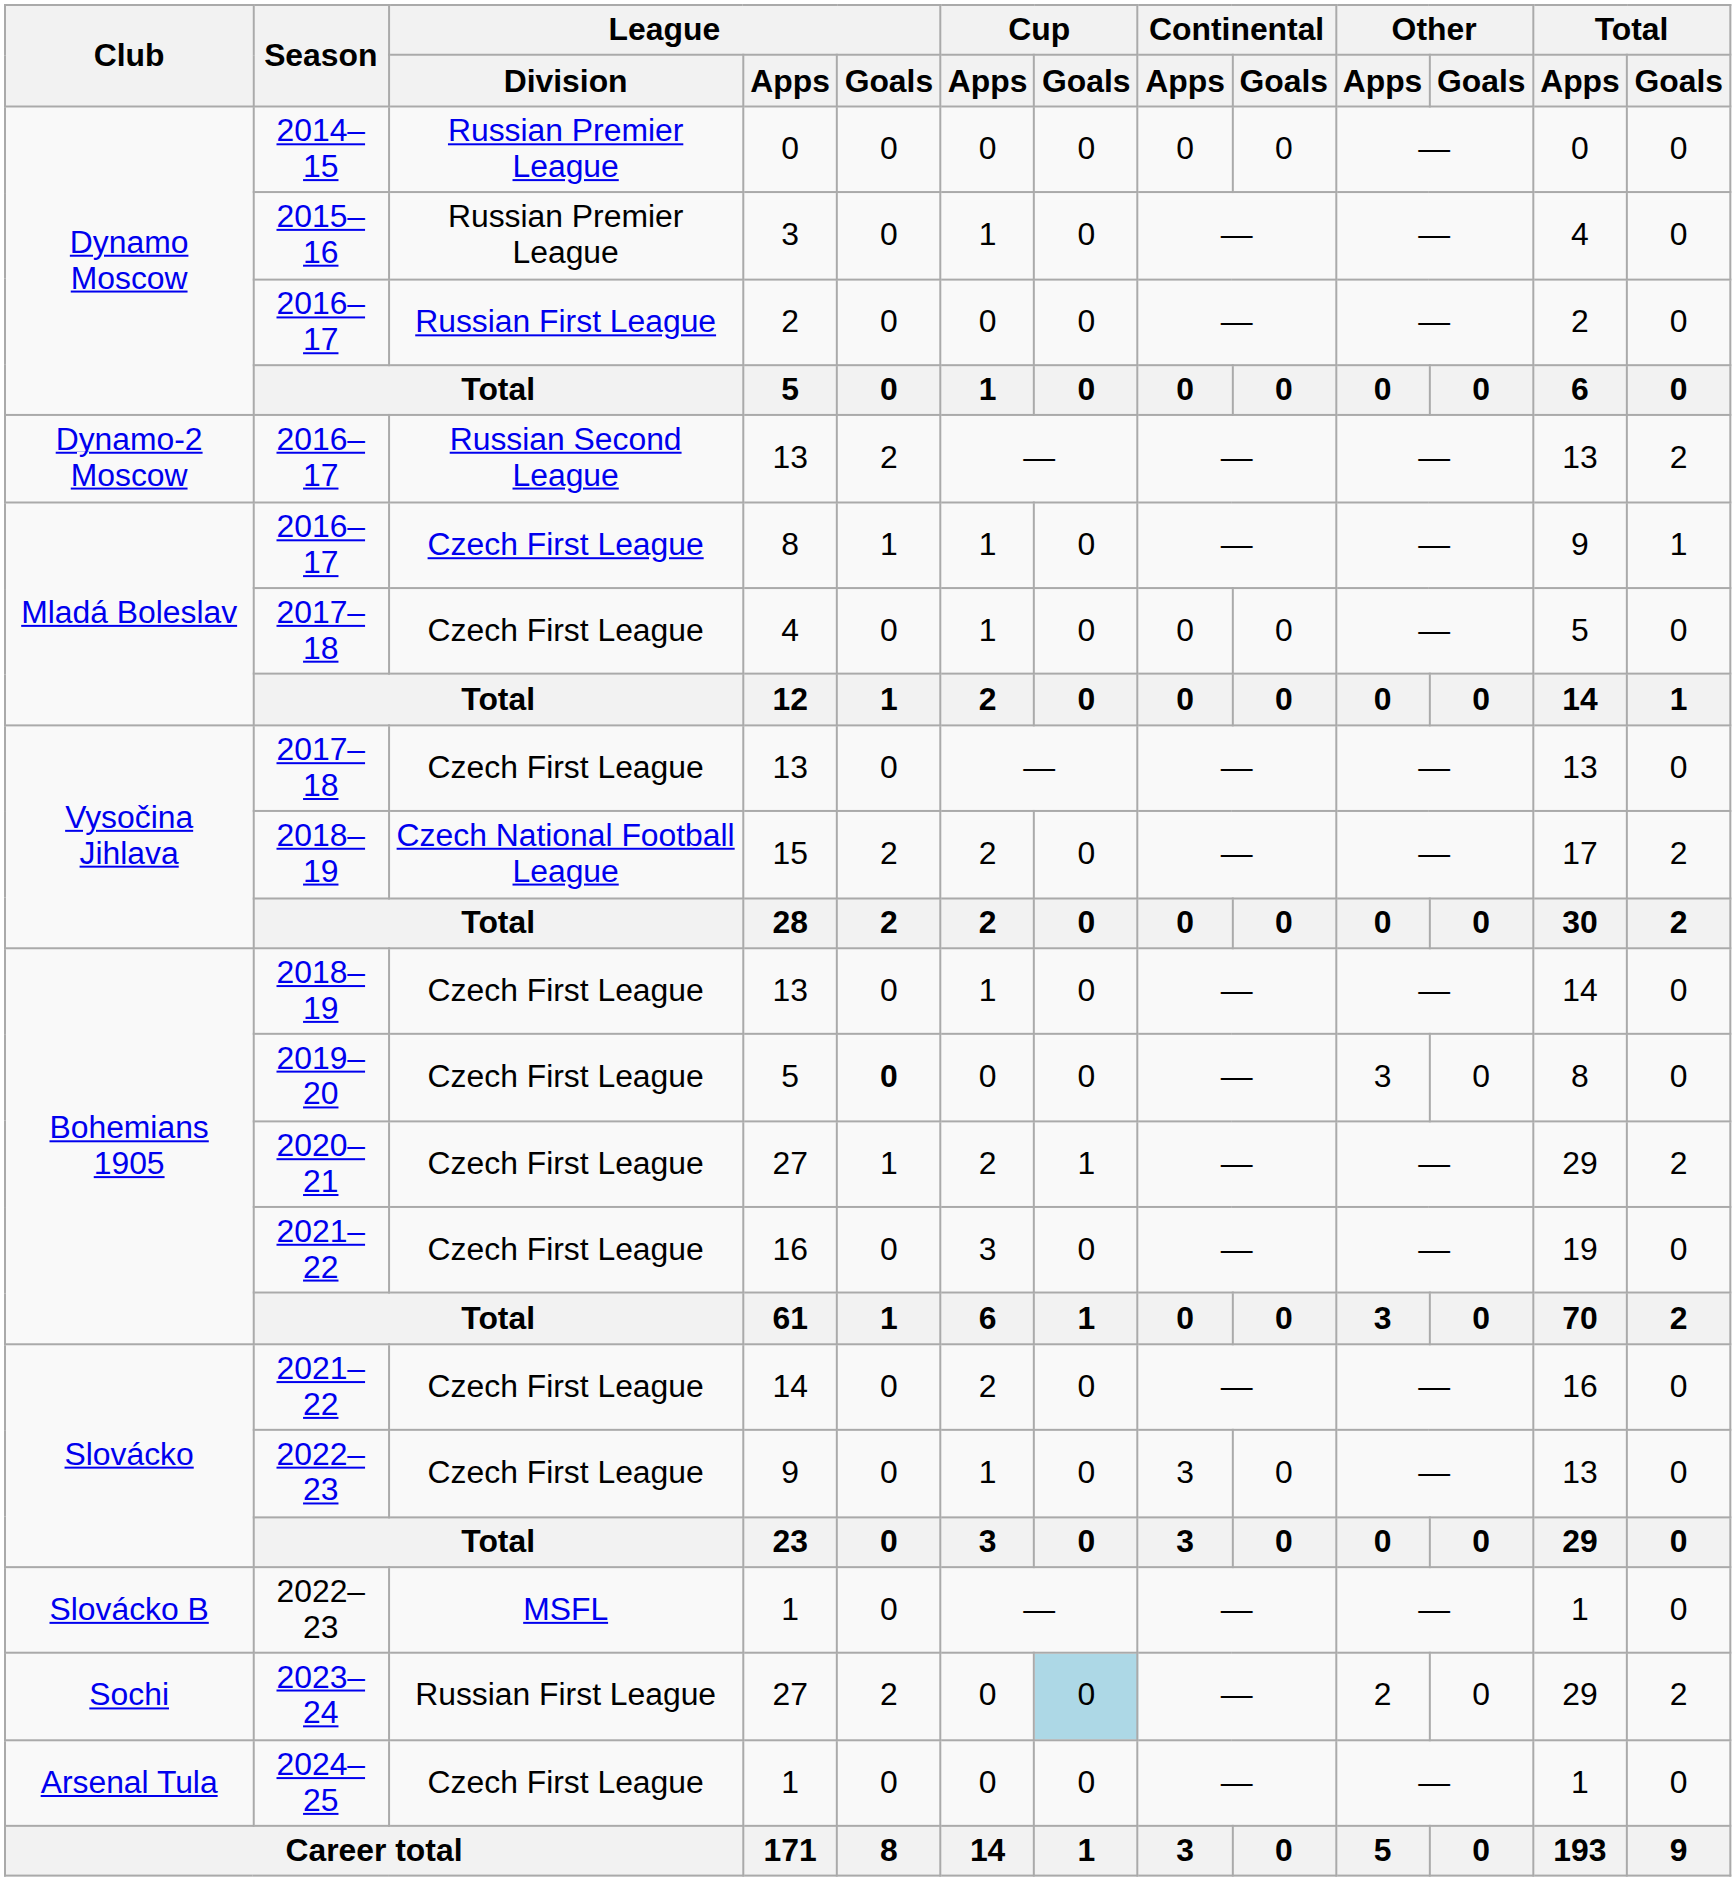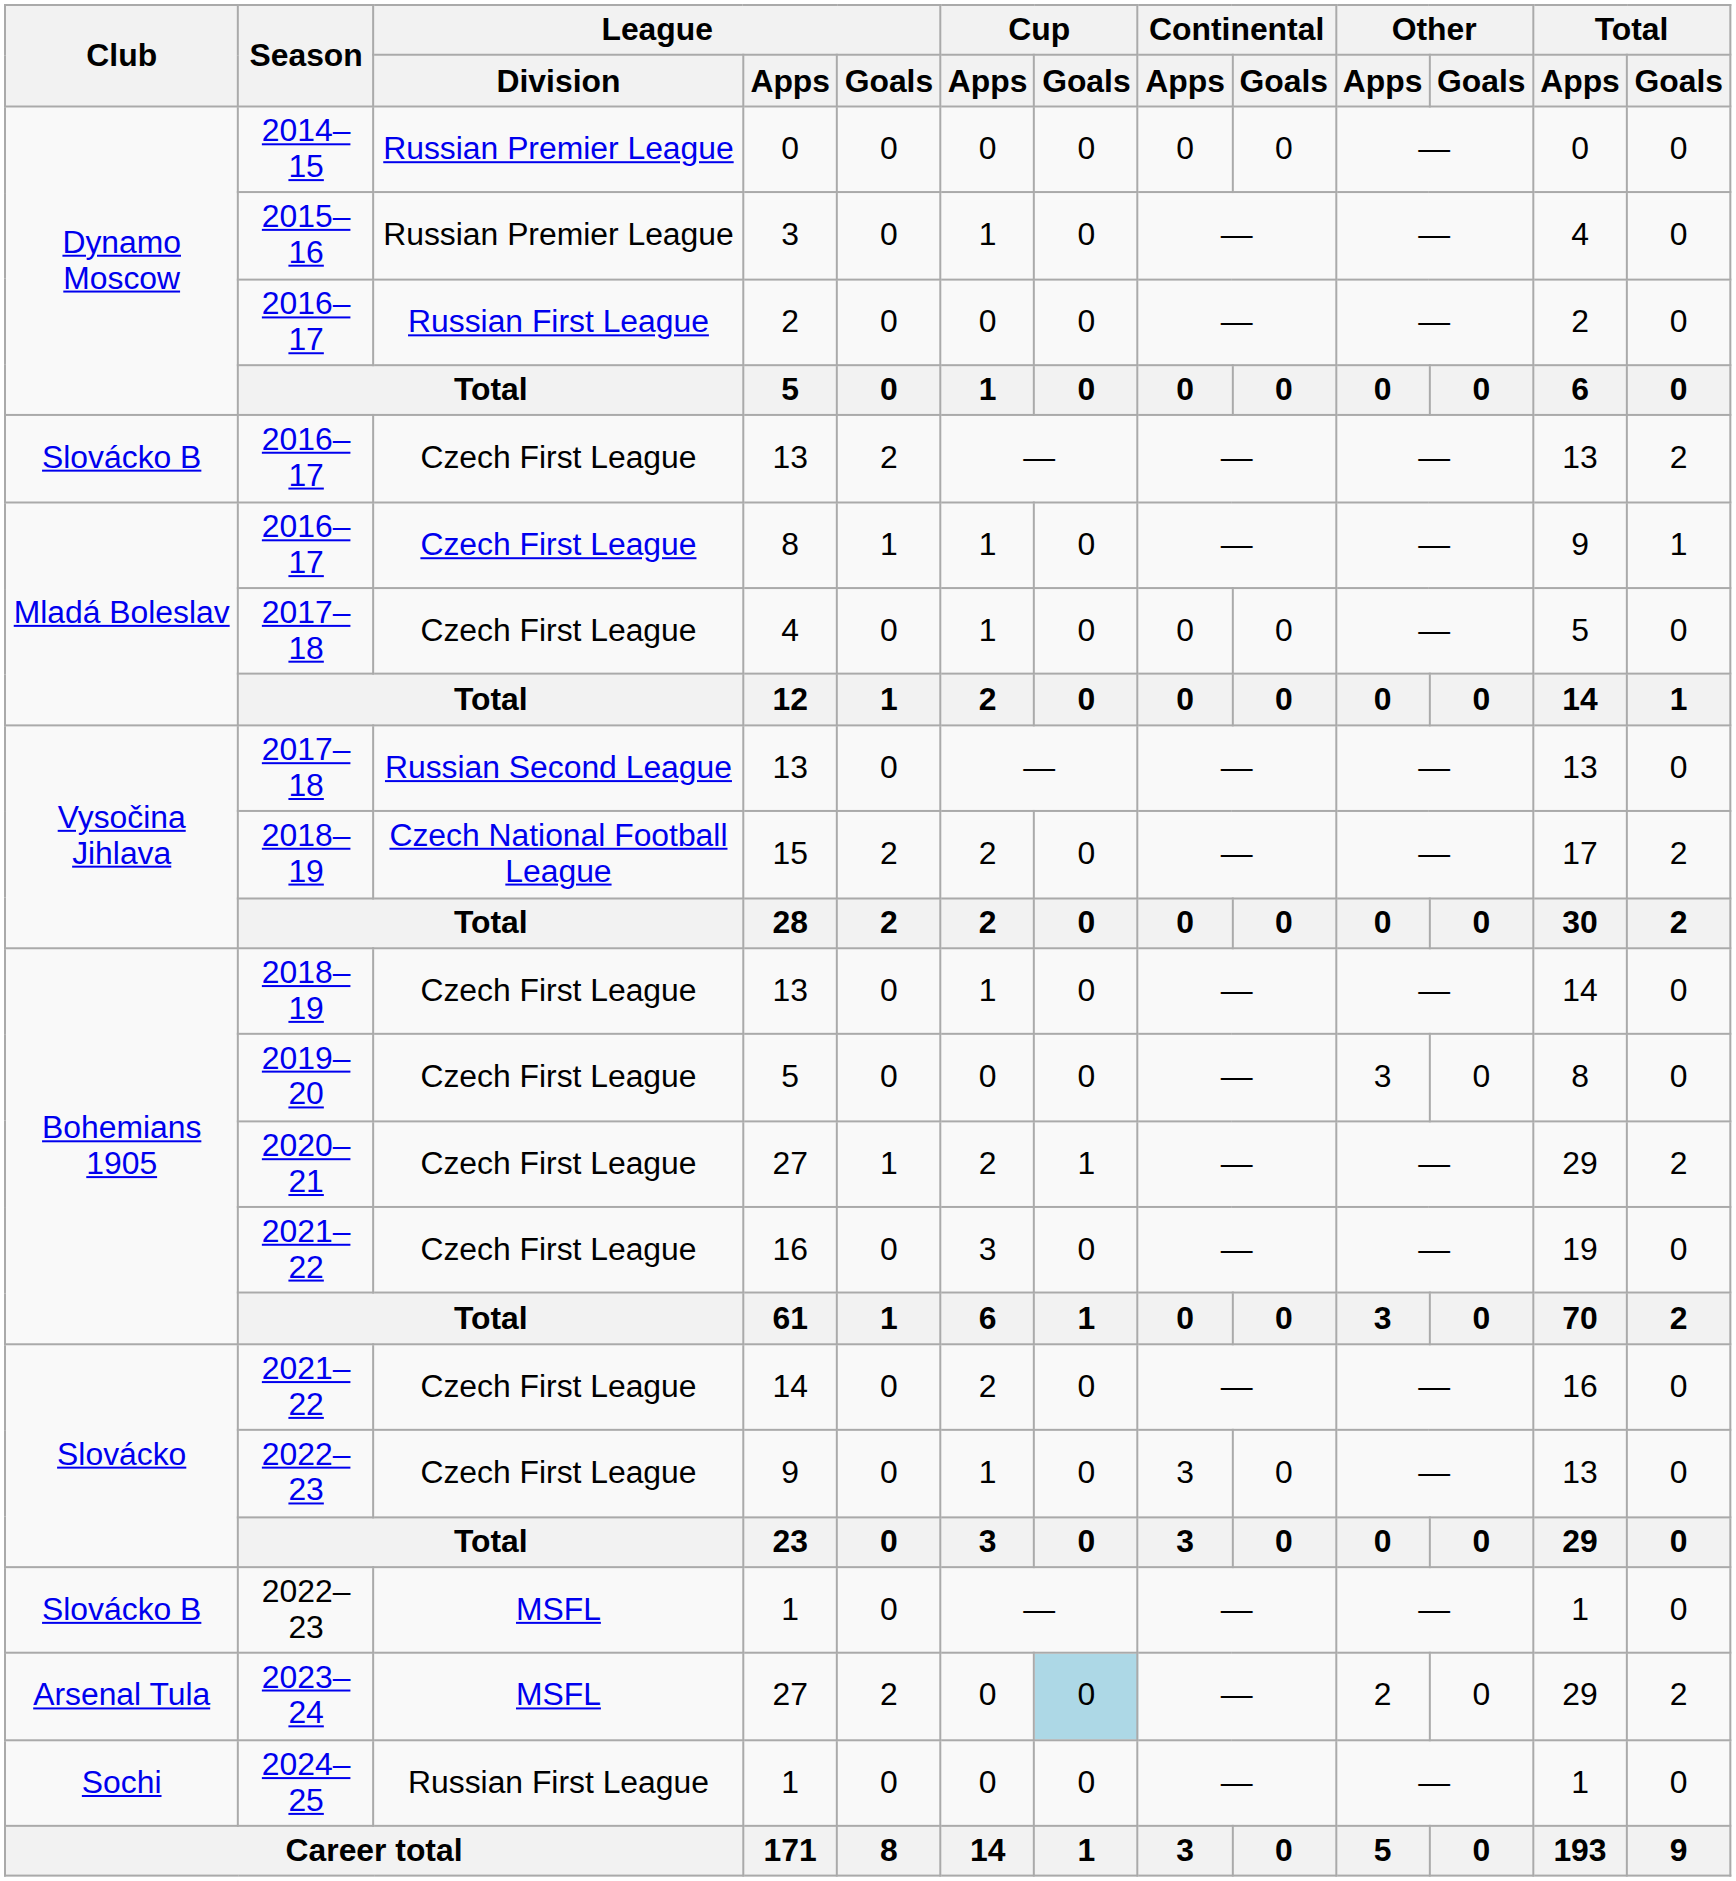 <table class="wikitable" style="text-align: center;">
 <tr>
 <th rowspan=2>Club</th>
 <th rowspan=2>Season</th>
 <th colspan=3>League</th>
 <th colspan=2>Cup</th>
 <th colspan=2>Continental</th>
 <th colspan=2>Other</th>
 <th colspan=2>Total</th>
 </tr>
 <tr>
 <th>Division</th>
 <th>Apps</th>
 <th>Goals</th>
 <th>Apps</th>
 <th>Goals</th>
 <th>Apps</th>
 <th>Goals</th>
 <th>Apps</th>
 <th>Goals</th>
 <th>Apps</th>
 <th>Goals</th>
 </tr>
 <tr>
 <td rowspan="4"><a href='#'>Dynamo Moscow</a></td>
 <td><a href='#'>2014–15</a></td>
 <td><a href='#'>Russian Premier League</a></td>
 <td>0</td>
 <td>0</td>
 <td>0</td>
 <td>0</td>
 <td>0</td>
 <td>0</td>
 <td colspan="2">—</td>
 <td>0</td>
 <td>0</td>
 </tr>
 <tr>
 <td><a href='#'>2015–16</a></td>
 <td>Russian Premier League</td>
 <td>3</td>
 <td>0</td>
 <td>1</td>
 <td>0</td>
 <td colspan="2">—</td>
 <td colspan="2">—</td>
 <td>4</td>
 <td>0</td>
 </tr>
 <tr>
 <td><a href='#'>2016–17</a></td>
 <td><a href='#'>Russian First League</a></td>
 <td>2</td>
 <td>0</td>
 <td>0</td>
 <td>0</td>
 <td colspan="2">—</td>
 <td colspan="2">—</td>
 <td>2</td>
 <td>0</td>
 </tr>
 <tr>
 <th colspan=2>Total</th>
 <th>5</th>
 <th>0</th>
 <th>1</th>
 <th>0</th>
 <th>0</th>
 <th>0</th>
 <th>0</th>
 <th>0</th>
 <th>6</th>
 <th>0</th>
 </tr>
 <tr>
-<td><a href='#'>Dynamo-2 Moscow</a></td>
+<td><a href='#'>Slovácko B</a></td>
 <td><a href='#'>2016–17</a></td>
-<td><a href='#'>Russian Second League</a></td>
+<td>Czech First League</td>
 <td>13</td>
 <td>2</td>
 <td colspan="2">—</td>
 <td colspan="2">—</td>
 <td colspan="2">—</td>
 <td>13</td>
 <td>2</td>
 </tr>
 <tr>
 <td rowspan="3"><a href='#'>Mladá Boleslav</a></td>
 <td><a href='#'>2016–17</a></td>
 <td><a href='#'>Czech First League</a></td>
 <td>8</td>
 <td>1</td>
 <td>1</td>
 <td>0</td>
 <td colspan="2">—</td>
 <td colspan="2">—</td>
 <td>9</td>
 <td>1</td>
 </tr>
 <tr>
 <td><a href='#'>2017–18</a></td>
 <td>Czech First League</td>
 <td>4</td>
 <td>0</td>
 <td>1</td>
 <td>0</td>
 <td>0</td>
 <td>0</td>
 <td colspan="2">—</td>
 <td>5</td>
 <td>0</td>
 </tr>
 <tr>
 <th colspan=2>Total</th>
 <th>12</th>
 <th>1</th>
 <th>2</th>
 <th>0</th>
 <th>0</th>
 <th>0</th>
 <th>0</th>
 <th>0</th>
 <th>14</th>
 <th>1</th>
 </tr>
 <tr>
 <td rowspan="3"><a href='#'>Vysočina Jihlava</a></td>
 <td><a href='#'>2017–18</a></td>
-<td>Czech First League</td>
+<td><a href='#'>Russian Second League</a></td>
 <td>13</td>
 <td>0</td>
 <td colspan="2">—</td>
 <td colspan="2">—</td>
 <td colspan="2">—</td>
 <td>13</td>
 <td>0</td>
 </tr>
 <tr>
 <td><a href='#'>2018–19</a></td>
 <td><a href='#'>Czech National Football League</a></td>
 <td>15</td>
 <td>2</td>
 <td>2</td>
 <td>0</td>
 <td colspan="2">—</td>
 <td colspan="2">—</td>
 <td>17</td>
 <td>2</td>
 </tr>
 <tr>
 <th colspan=2>Total</th>
 <th>28</th>
 <th>2</th>
 <th>2</th>
 <th>0</th>
 <th>0</th>
 <th>0</th>
 <th>0</th>
 <th>0</th>
 <th>30</th>
 <th>2</th>
 </tr>
 <tr>
 <td rowspan="5"><a href='#'>Bohemians 1905</a></td>
 <td><a href='#'>2018–19</a></td>
 <td>Czech First League</td>
 <td>13</td>
 <td>0</td>
 <td>1</td>
 <td>0</td>
 <td colspan="2">—</td>
 <td colspan="2">—</td>
 <td>14</td>
 <td>0</td>
 </tr>
 <tr>
 <td><a href='#'>2019–20</a></td>
 <td>Czech First League</td>
 <td>5</td>
-<td><strong>0</strong></td>
+<td>0</td>
 <td>0</td>
 <td>0</td>
 <td colspan="2">—</td>
 <td>3</td>
 <td>0</td>
 <td>8</td>
 <td>0</td>
 </tr>
 <tr>
 <td><a href='#'>2020–21</a></td>
 <td>Czech First League</td>
 <td>27</td>
 <td>1</td>
 <td>2</td>
 <td>1</td>
 <td colspan="2">—</td>
 <td colspan="2">—</td>
 <td>29</td>
 <td>2</td>
 </tr>
 <tr>
 <td><a href='#'>2021–22</a></td>
 <td>Czech First League</td>
 <td>16</td>
 <td>0</td>
 <td>3</td>
 <td>0</td>
 <td colspan="2">—</td>
 <td colspan="2">—</td>
 <td>19</td>
 <td>0</td>
 </tr>
 <tr>
 <th colspan=2>Total</th>
 <th>61</th>
 <th>1</th>
 <th>6</th>
 <th>1</th>
 <th>0</th>
 <th>0</th>
 <th>3</th>
 <th>0</th>
 <th>70</th>
 <th>2</th>
 </tr>
 <tr>
 <td rowspan="3"><a href='#'>Slovácko</a></td>
 <td><a href='#'>2021–22</a></td>
 <td>Czech First League</td>
 <td>14</td>
 <td>0</td>
 <td>2</td>
 <td>0</td>
 <td colspan="2">—</td>
 <td colspan="2">—</td>
 <td>16</td>
 <td>0</td>
 </tr>
 <tr>
 <td><a href='#'>2022–23</a></td>
 <td>Czech First League</td>
 <td>9</td>
 <td>0</td>
 <td>1</td>
 <td>0</td>
 <td>3</td>
 <td>0</td>
 <td colspan="2">—</td>
 <td>13</td>
 <td>0</td>
 </tr>
 <tr>
 <th colspan=2>Total</th>
 <th>23</th>
 <th>0</th>
 <th>3</th>
 <th>0</th>
 <th>3</th>
 <th>0</th>
 <th>0</th>
 <th>0</th>
 <th>29</th>
 <th>0</th>
 </tr>
 <tr>
 <td><a href='#'>Slovácko B</a></td>
 <td>2022–23</td>
 <td><a href='#'>MSFL</a></td>
 <td>1</td>
 <td>0</td>
 <td colspan="2">—</td>
 <td colspan="2">—</td>
 <td colspan="2">—</td>
 <td>1</td>
 <td>0</td>
 </tr>
 <tr>
-<td><a href='#'>Sochi</a></td>
+<td><a href='#'>Arsenal Tula</a></td>
 <td><a href='#'>2023–24</a></td>
-<td>Russian First League</td>
+<td><a href='#'>MSFL</a></td>
 <td>27</td>
 <td>2</td>
 <td>0</td>
 <td style="background: lightblue;">0</td>
 <td colspan="2">—</td>
 <td>2</td>
 <td>0</td>
 <td>29</td>
 <td>2</td>
 </tr>
 <tr>
-<td><a href='#'>Arsenal Tula</a></td>
+<td><a href='#'>Sochi</a></td>
 <td><a href='#'>2024–25</a></td>
-<td>Czech First League</td>
+<td>Russian First League</td>
 <td>1</td>
 <td>0</td>
 <td>0</td>
 <td>0</td>
 <td colspan="2">—</td>
 <td colspan="2">—</td>
 <td>1</td>
 <td>0</td>
 </tr>
 <tr>
 <th colspan="3">Career total</th>
 <th>171</th>
 <th>8</th>
 <th>14</th>
 <th>1</th>
 <th>3</th>
 <th>0</th>
 <th>5</th>
 <th>0</th>
 <th>193</th>
 <th>9</th>
 </tr>
 </table>
